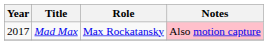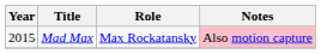 <table class="wikitable">
 <tr>
 <th>Year</th>
 <th>Title</th>
 <th>Role</th>
 <th>Notes</th>
 </tr>
 <tr>
-<td>2017</td>
+<td>2015</td>
 <td><em><a href='#'>Mad Max</a></em></td>
 <td><a href='#'>Max Rockatansky</a></td>
 <td style="background: pink;">Also <a href='#'>motion capture</a></td>
 </tr>
 <tr>
 </tr>
 </table>
